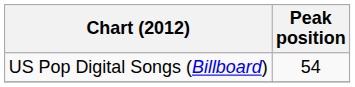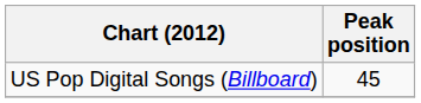 <table class="wikitable">
 <tr>
 <th>Chart (2012)</th>
 <th>Peak<br>position</th>
 </tr>
 <tr>
 <td>US Pop Digital Songs (<a href='#'><em>Billboard</em></a>)</td>
-<td align="center">54</td>
+<td align="center">45</td>
 </tr>
 <tr>
 </tr>
 </table>
